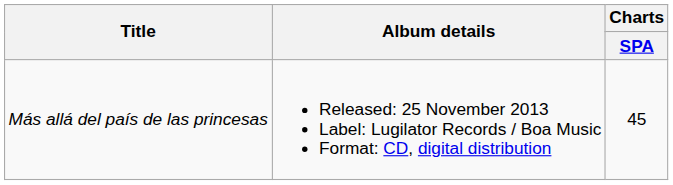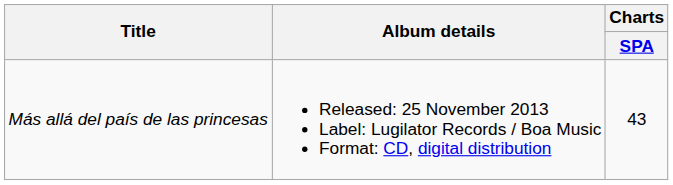 <table class="wikitable">
 <tr>
 <th rowspan="2">Title</th>
 <th rowspan="2">Album details</th>
 <th>Charts</th>
 </tr>
 <tr>
 <th><a href='#'>SPA</a></th>
 </tr>
 <tr>
 <td><em>Más allá del país de las princesas</em></td>
 <td><br><ul><li>Released: 25 November 2013</li><li>Label: Lugilator Records / Boa Music</li><li>Format: <a href='#'>CD</a>, <a href='#'>digital distribution</a></li></ul></td>
-<td align="center">45</td>
+<td align="center">43</td>
 </tr>
 </table>
